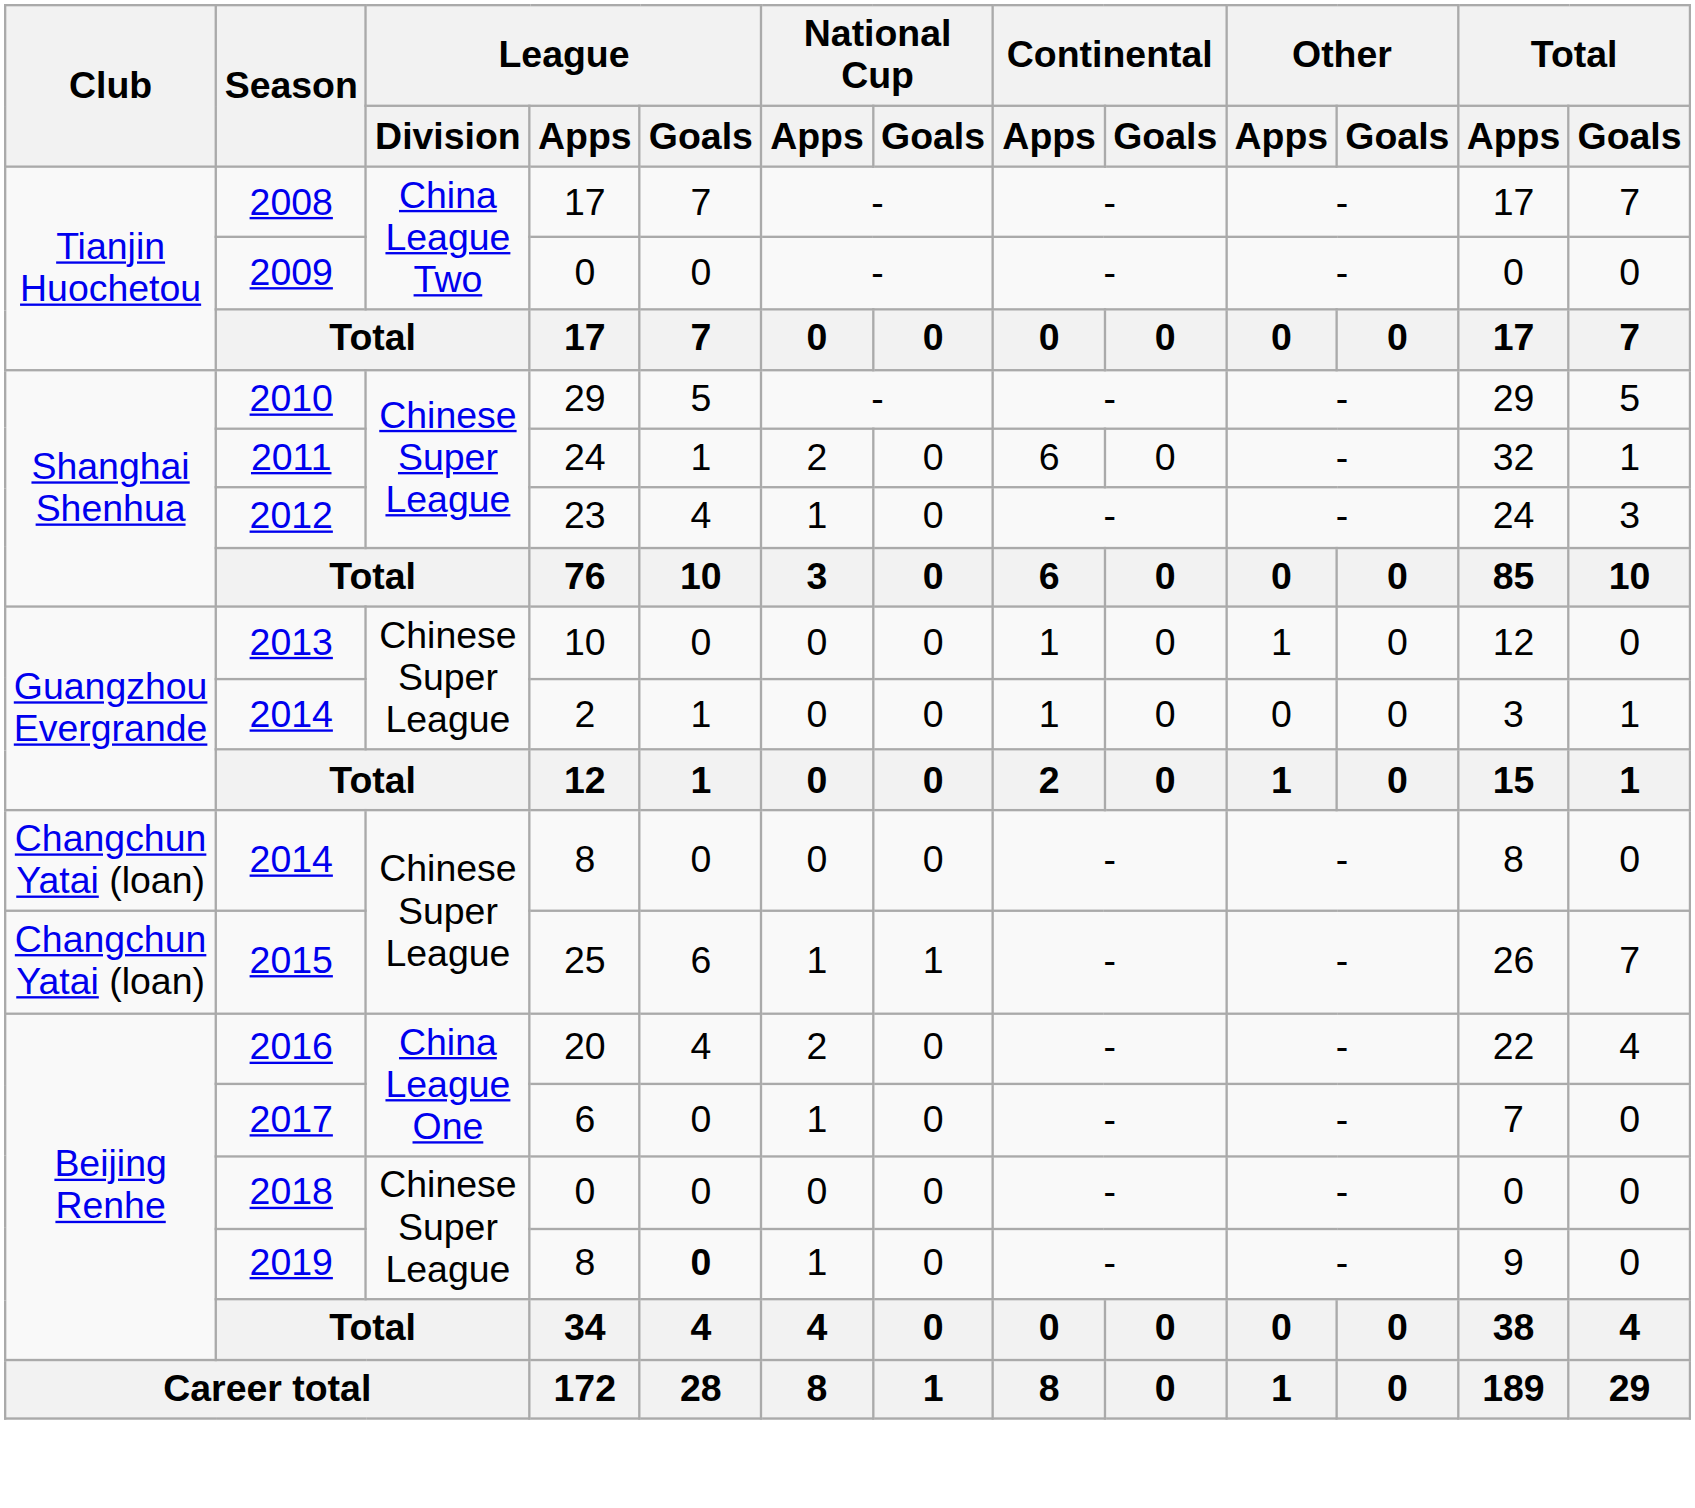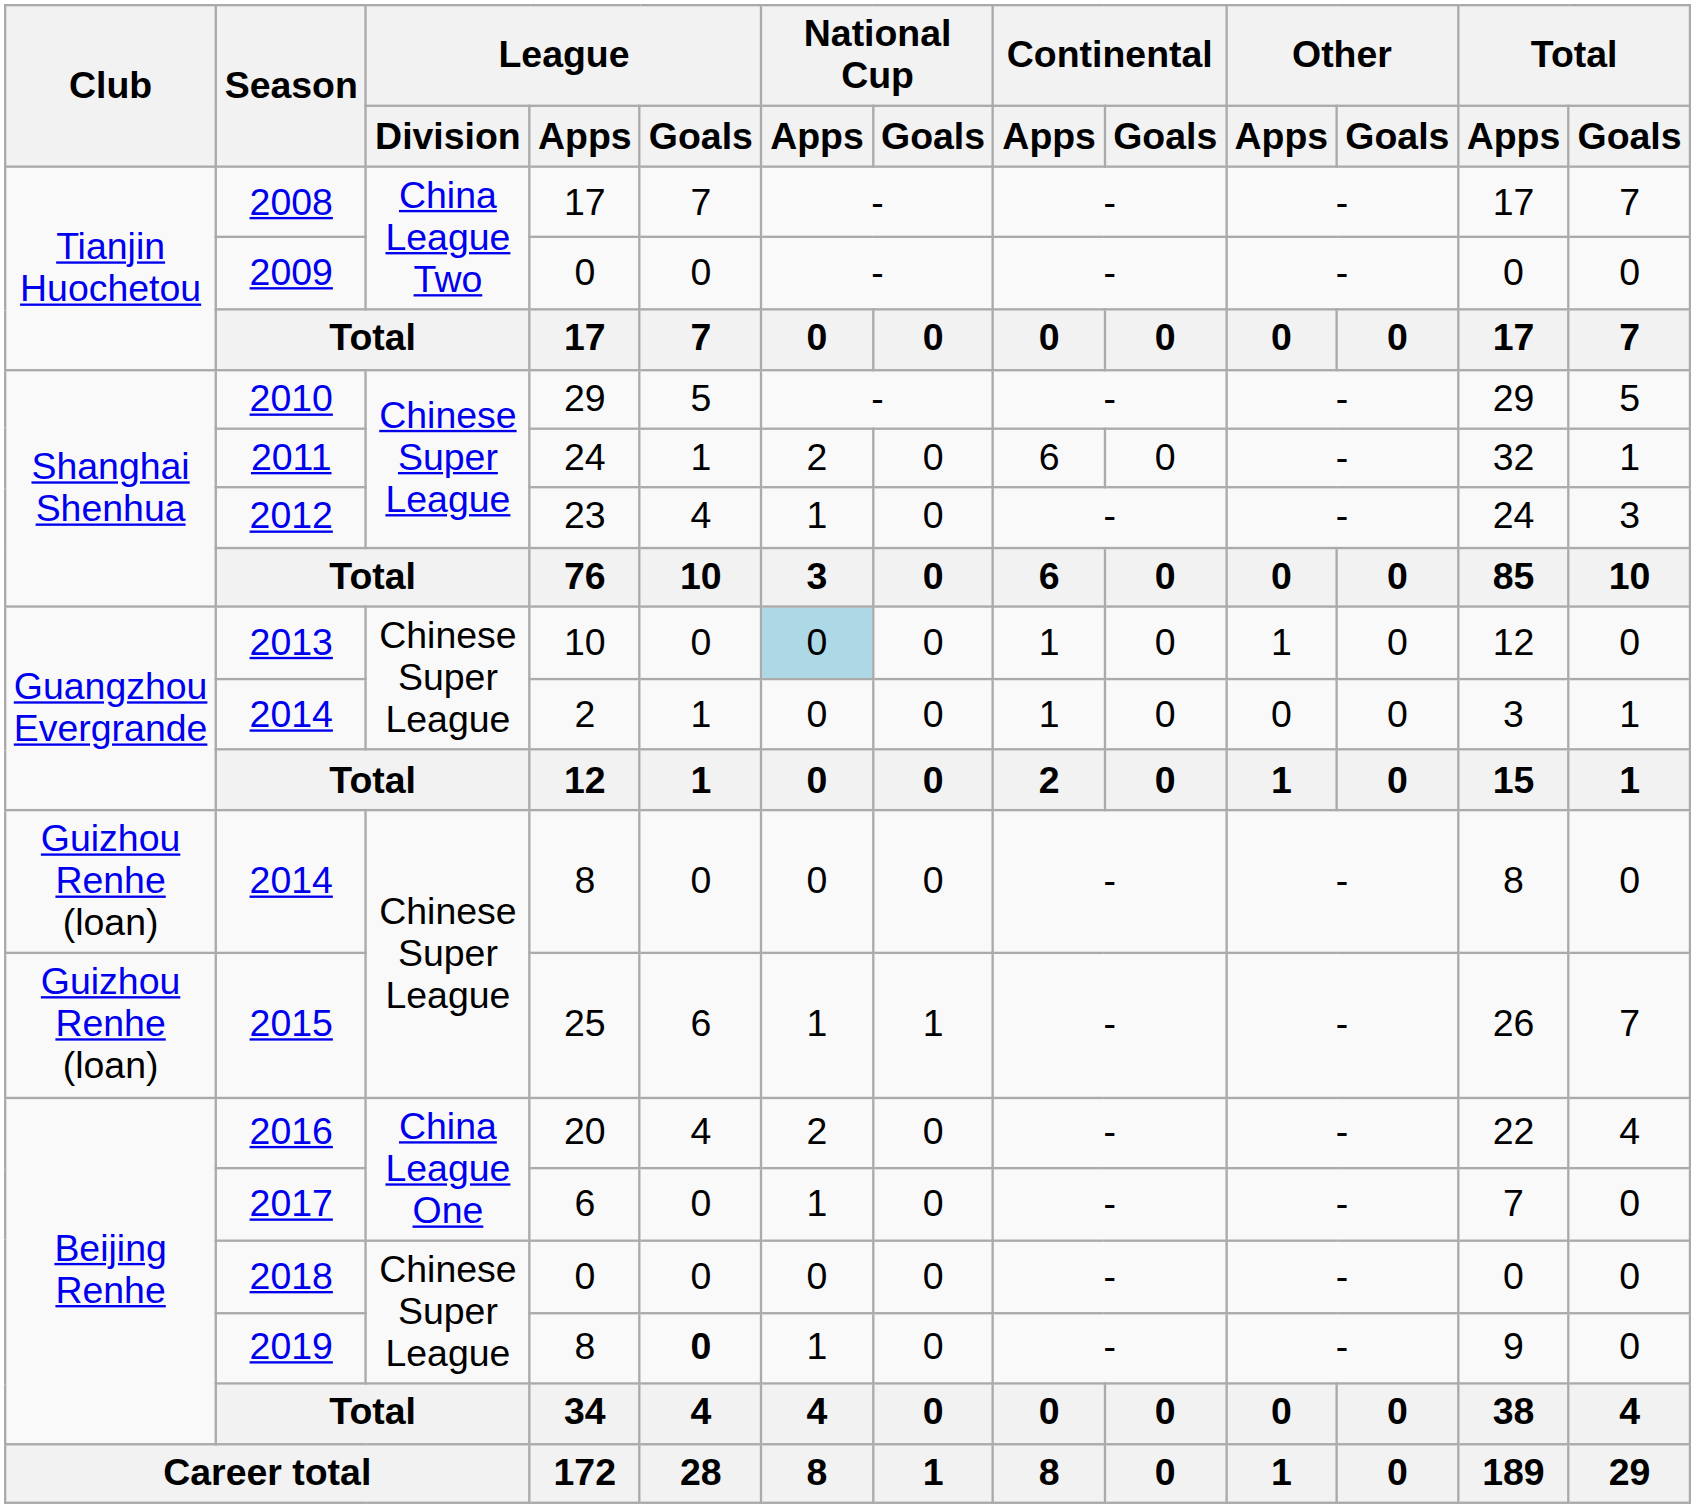 <table class="wikitable" style="text-align: center">
 <tr>
 <th rowspan="2">Club</th>
 <th rowspan="2">Season</th>
 <th colspan="3">League</th>
 <th colspan="2">National Cup</th>
 <th colspan="2">Continental</th>
 <th colspan="2">Other</th>
 <th colspan="2">Total</th>
 </tr>
 <tr>
 <th>Division</th>
 <th>Apps</th>
 <th>Goals</th>
 <th>Apps</th>
 <th>Goals</th>
 <th>Apps</th>
 <th>Goals</th>
 <th>Apps</th>
 <th>Goals</th>
 <th>Apps</th>
 <th>Goals</th>
 </tr>
 <tr>
 <td rowspan=3><a href='#'>Tianjin Huochetou</a></td>
 <td><a href='#'>2008</a></td>
 <td rowspan="2"><a href='#'>China League Two</a></td>
 <td>17</td>
 <td>7</td>
 <td colspan="2">-</td>
 <td colspan="2">-</td>
 <td colspan="2">-</td>
 <td>17</td>
 <td>7</td>
 </tr>
 <tr>
 <td><a href='#'>2009</a></td>
 <td>0</td>
 <td>0</td>
 <td colspan="2">-</td>
 <td colspan="2">-</td>
 <td colspan="2">-</td>
 <td>0</td>
 <td>0</td>
 </tr>
 <tr>
 <th colspan="2"><strong>Total</strong></th>
 <th>17</th>
 <th>7</th>
 <th>0</th>
 <th>0</th>
 <th>0</th>
 <th>0</th>
 <th>0</th>
 <th>0</th>
 <th>17</th>
 <th>7</th>
 </tr>
 <tr>
 <td rowspan=4><a href='#'>Shanghai Shenhua</a></td>
 <td><a href='#'>2010</a></td>
 <td rowspan=3><a href='#'>Chinese Super League</a></td>
 <td>29</td>
 <td>5</td>
 <td colspan="2">-</td>
 <td colspan="2">-</td>
 <td colspan="2">-</td>
 <td>29</td>
 <td>5</td>
 </tr>
 <tr>
 <td><a href='#'>2011</a></td>
 <td>24</td>
 <td>1</td>
 <td>2</td>
 <td>0</td>
 <td>6</td>
 <td>0</td>
 <td colspan="2">-</td>
 <td>32</td>
 <td>1</td>
 </tr>
 <tr>
 <td><a href='#'>2012</a></td>
 <td>23</td>
 <td>4</td>
 <td>1</td>
 <td>0</td>
 <td colspan="2">-</td>
 <td colspan="2">-</td>
 <td>24</td>
 <td>3</td>
 </tr>
 <tr>
 <th colspan="2"><strong>Total</strong></th>
 <th>76</th>
 <th>10</th>
 <th>3</th>
 <th>0</th>
 <th>6</th>
 <th>0</th>
 <th>0</th>
 <th>0</th>
 <th>85</th>
 <th>10</th>
 </tr>
 <tr>
 <td rowspan=3><a href='#'>Guangzhou Evergrande</a></td>
 <td><a href='#'>2013</a></td>
 <td rowspan=2>Chinese Super League</td>
 <td>10</td>
 <td>0</td>
-<td>0</td>
+<td style="background: lightblue;">0</td>
 <td>0</td>
 <td>1</td>
 <td>0</td>
 <td>1</td>
 <td>0</td>
 <td>12</td>
 <td>0</td>
 </tr>
 <tr>
 <td><a href='#'>2014</a></td>
 <td>2</td>
 <td>1</td>
 <td>0</td>
 <td>0</td>
 <td>1</td>
 <td>0</td>
 <td>0</td>
 <td>0</td>
 <td>3</td>
 <td>1</td>
 </tr>
 <tr>
 <th colspan="2"><strong>Total</strong></th>
 <th>12</th>
 <th>1</th>
 <th>0</th>
 <th>0</th>
 <th>2</th>
 <th>0</th>
 <th>1</th>
 <th>0</th>
 <th>15</th>
 <th>1</th>
 </tr>
 <tr>
-<td><a href='#'>Changchun Yatai</a> (loan)</td>
+<td><a href='#'>Guizhou Renhe</a> (loan)</td>
 <td><a href='#'>2014</a></td>
 <td rowspan=2>Chinese Super League</td>
 <td>8</td>
 <td>0</td>
 <td>0</td>
 <td>0</td>
 <td colspan="2">-</td>
 <td colspan="2">-</td>
 <td>8</td>
 <td>0</td>
 </tr>
 <tr>
-<td><a href='#'>Changchun Yatai</a> (loan)</td>
+<td><a href='#'>Guizhou Renhe</a> (loan)</td>
 <td><a href='#'>2015</a></td>
 <td>25</td>
 <td>6</td>
 <td>1</td>
 <td>1</td>
 <td colspan="2">-</td>
 <td colspan="2">-</td>
 <td>26</td>
 <td>7</td>
 </tr>
 <tr>
 <td rowspan=5><a href='#'>Beijing Renhe</a></td>
 <td><a href='#'>2016</a></td>
 <td rowspan="2"><a href='#'>China League One</a></td>
 <td>20</td>
 <td>4</td>
 <td>2</td>
 <td>0</td>
 <td colspan="2">-</td>
 <td colspan="2">-</td>
 <td>22</td>
 <td>4</td>
 </tr>
 <tr>
 <td><a href='#'>2017</a></td>
 <td>6</td>
 <td>0</td>
 <td>1</td>
 <td>0</td>
 <td colspan="2">-</td>
 <td colspan="2">-</td>
 <td>7</td>
 <td>0</td>
 </tr>
 <tr>
 <td><a href='#'>2018</a></td>
 <td rowspan="2">Chinese Super League</td>
 <td>0</td>
 <td>0</td>
 <td>0</td>
 <td>0</td>
 <td colspan="2">-</td>
 <td colspan="2">-</td>
 <td>0</td>
 <td>0</td>
 </tr>
 <tr>
 <td><a href='#'>2019</a></td>
 <td>8</td>
 <td><strong>0</strong></td>
 <td>1</td>
 <td>0</td>
 <td colspan="2">-</td>
 <td colspan="2">-</td>
 <td>9</td>
 <td>0</td>
 </tr>
 <tr>
 <th colspan="2"><strong>Total</strong></th>
 <th>34</th>
 <th>4</th>
 <th>4</th>
 <th>0</th>
 <th>0</th>
 <th>0</th>
 <th>0</th>
 <th>0</th>
 <th>38</th>
 <th>4</th>
 </tr>
 <tr>
 <th colspan=3>Career total</th>
 <th>172</th>
 <th>28</th>
 <th>8</th>
 <th>1</th>
 <th>8</th>
 <th>0</th>
 <th>1</th>
 <th>0</th>
 <th>189</th>
 <th>29</th>
 </tr>
 </table>
